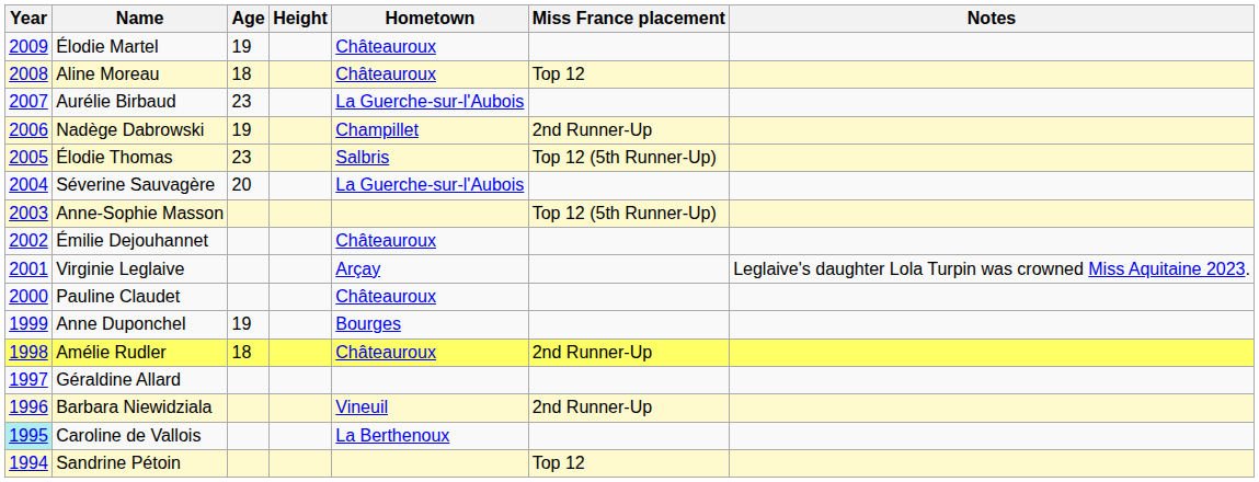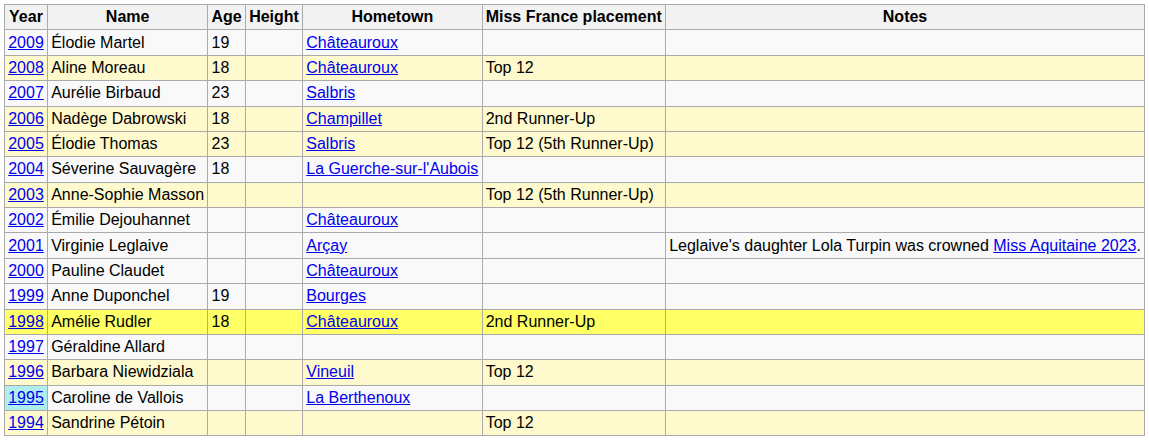 <table class="wikitable sortable">
 <tr>
 <th>Year</th>
 <th>Name</th>
 <th>Age</th>
 <th>Height</th>
 <th>Hometown</th>
 <th>Miss France placement</th>
 <th>Notes</th>
 </tr>
 <tr>
 <td><a href='#'>2009</a></td>
 <td>Élodie Martel</td>
 <td>19</td>
 <td></td>
 <td><a href='#'>Châteauroux</a></td>
 <td></td>
 <td></td>
 </tr>
 <tr bgcolor=#FFFACD>
 <td><a href='#'>2008</a></td>
 <td>Aline Moreau</td>
 <td>18</td>
 <td></td>
 <td><a href='#'>Châteauroux</a></td>
 <td>Top 12</td>
 <td></td>
 </tr>
 <tr>
 <td><a href='#'>2007</a></td>
 <td>Aurélie Birbaud</td>
 <td>23</td>
 <td></td>
-<td><a href='#'>La Guerche-sur-l'Aubois</a></td>
+<td><a href='#'>Salbris</a></td>
 <td></td>
 <td></td>
 </tr>
 <tr bgcolor=#FFFACD>
 <td><a href='#'>2006</a></td>
 <td>Nadège Dabrowski</td>
-<td>19</td>
+<td>18</td>
 <td></td>
 <td><a href='#'>Champillet</a></td>
 <td>2nd Runner-Up</td>
 <td></td>
 </tr>
 <tr bgcolor=#FFFACD>
 <td><a href='#'>2005</a></td>
 <td>Élodie Thomas</td>
 <td>23</td>
 <td></td>
 <td><a href='#'>Salbris</a></td>
 <td>Top 12 (5th Runner-Up)</td>
 <td></td>
 </tr>
 <tr>
 <td><a href='#'>2004</a></td>
 <td>Séverine Sauvagère</td>
-<td>20</td>
+<td>18</td>
 <td></td>
 <td><a href='#'>La Guerche-sur-l'Aubois</a></td>
 <td></td>
 <td></td>
 </tr>
 <tr bgcolor=#FFFACD>
 <td><a href='#'>2003</a></td>
 <td>Anne-Sophie Masson</td>
 <td></td>
 <td></td>
 <td></td>
 <td>Top 12 (5th Runner-Up)</td>
 <td></td>
 </tr>
 <tr>
 <td><a href='#'>2002</a></td>
 <td>Émilie Dejouhannet</td>
 <td></td>
 <td></td>
 <td><a href='#'>Châteauroux</a></td>
 <td></td>
 <td></td>
 </tr>
 <tr>
 <td><a href='#'>2001</a></td>
 <td>Virginie Leglaive</td>
 <td></td>
 <td></td>
 <td><a href='#'>Arçay</a></td>
 <td></td>
 <td>Leglaive's daughter Lola Turpin was crowned <a href='#'>Miss Aquitaine 2023</a>.</td>
 </tr>
 <tr>
 <td><a href='#'>2000</a></td>
 <td>Pauline Claudet</td>
 <td></td>
 <td></td>
 <td><a href='#'>Châteauroux</a></td>
 <td></td>
 <td></td>
 </tr>
 <tr>
 <td><a href='#'>1999</a></td>
 <td>Anne Duponchel</td>
 <td>19</td>
 <td></td>
 <td><a href='#'>Bourges</a></td>
 <td></td>
 <td></td>
 </tr>
 <tr bgcolor=#FFFF66>
 <td><a href='#'>1998</a></td>
 <td>Amélie Rudler</td>
 <td>18</td>
 <td></td>
 <td><a href='#'>Châteauroux</a></td>
 <td>2nd Runner-Up</td>
 <td></td>
 </tr>
 <tr>
 <td><a href='#'>1997</a></td>
 <td>Géraldine Allard</td>
 <td></td>
 <td></td>
 <td></td>
 <td></td>
 <td></td>
 </tr>
 <tr bgcolor=#FFFACD>
 <td><a href='#'>1996</a></td>
 <td>Barbara Niewidziala</td>
 <td></td>
 <td></td>
 <td><a href='#'>Vineuil</a></td>
-<td>2nd Runner-Up</td>
+<td>Top 12</td>
 <td></td>
 </tr>
 <tr>
 <td style="background: paleturquoise;"><a href='#'>1995</a></td>
 <td>Caroline de Vallois</td>
 <td></td>
 <td></td>
 <td><a href='#'>La Berthenoux</a></td>
 <td></td>
 <td></td>
 </tr>
 <tr bgcolor=#FFFACD>
 <td><a href='#'>1994</a></td>
 <td>Sandrine Pétoin</td>
 <td></td>
 <td></td>
 <td></td>
 <td>Top 12</td>
 <td></td>
 </tr>
 <tr>
 </tr>
 </table>
